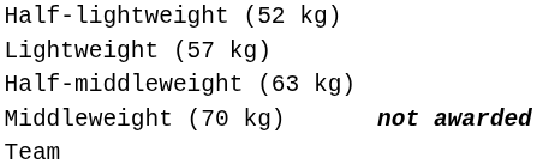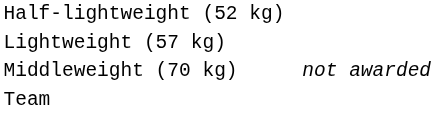 <table>
 <tr>
 <td>Half-lightweight (52 kg)</td>
 <td></td>
 <td></td>
 <td></td>
 </tr>
 <tr>
 <td>Lightweight (57 kg)</td>
 <td></td>
 <td></td>
 <td></td>
 </tr>
 <tr>
-<td>Half-middleweight (63 kg)</td>
-<td></td>
-<td></td>
-<td></td>
-</tr>
-<tr>
 <td>Middleweight (70 kg)</td>
 <td></td>
 <td></td>
-<td><strong><em>not awarded</em></strong></td>
+<td><em>not awarded</em></td>
 </tr>
 <tr>
 <td>Team</td>
 <td></td>
 <td></td>
 <td></td>
 </tr>
 </table>
